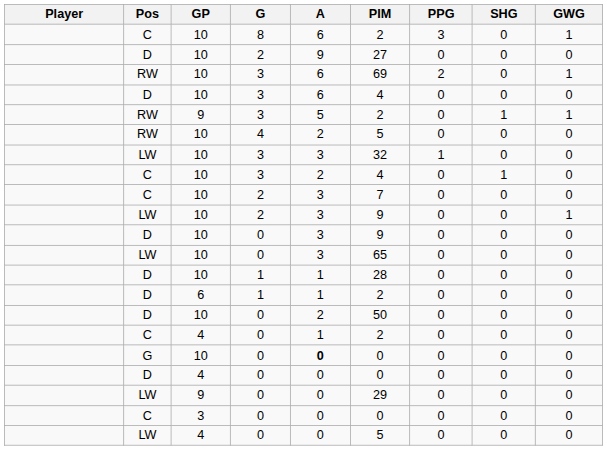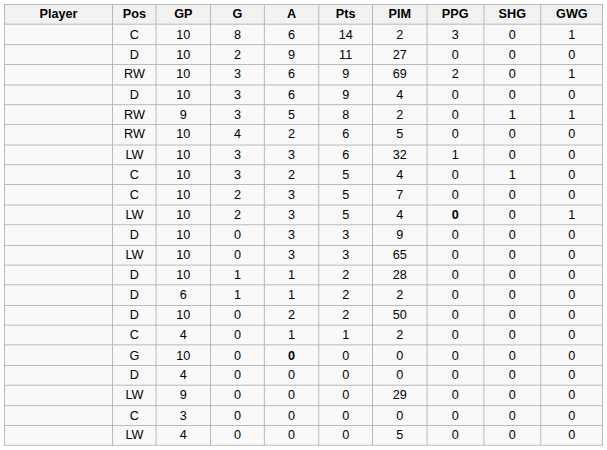 <table class="wikitable sortable" width="60%">
 <tr ALIGN="center">
 <th bgcolor="#DDDDFF" width="10%">Player</th>
 <th bgcolor="#DDDDFF" width="3%" title="Position">Pos</th>
 <th bgcolor="#DDDDFF" width="5%" title="Games played">GP</th>
 <th bgcolor="#DDDDFF" width="5%" title="Goals">G</th>
 <th bgcolor="#DDDDFF" width="5%" title="Assists">A</th>
+<th bgcolor="#DDDDFF" width="5%" title="Points">Pts</th>
 <th bgcolor="#DDDDFF" width="5%" title="Penalties in Minutes">PIM</th>
 <th bgcolor="#DDDDFF" width="5%" title="Power play goals">PPG</th>
 <th bgcolor="#DDDDFF" width="5%" title="Short-handed goals">SHG</th>
 <th bgcolor="#DDDDFF" width="5%" title="Game-winning goals">GWG</th>
 </tr>
 <tr align="center">
 <td align="right"></td>
 <td>C</td>
 <td>10</td>
 <td>8</td>
 <td>6</td>
+<td>14</td>
 <td>2</td>
 <td>3</td>
 <td>0</td>
 <td>1</td>
 </tr>
 <tr align="center">
 <td align="right"></td>
 <td>D</td>
 <td>10</td>
 <td>2</td>
 <td>9</td>
+<td>11</td>
 <td>27</td>
 <td>0</td>
 <td>0</td>
 <td>0</td>
 </tr>
 <tr align="center">
 <td align="right"></td>
 <td>RW</td>
 <td>10</td>
 <td>3</td>
 <td>6</td>
+<td>9</td>
 <td>69</td>
 <td>2</td>
 <td>0</td>
 <td>1</td>
 </tr>
 <tr align="center">
 <td align="right"></td>
 <td>D</td>
 <td>10</td>
 <td>3</td>
 <td>6</td>
+<td>9</td>
 <td>4</td>
 <td>0</td>
 <td>0</td>
 <td>0</td>
 </tr>
 <tr align="center">
 <td align="right"></td>
 <td>RW</td>
 <td>9</td>
 <td>3</td>
 <td>5</td>
+<td>8</td>
 <td>2</td>
 <td>0</td>
 <td>1</td>
 <td>1</td>
 </tr>
 <tr align="center">
 <td align="right"></td>
 <td>RW</td>
 <td>10</td>
 <td>4</td>
 <td>2</td>
+<td>6</td>
 <td>5</td>
 <td>0</td>
 <td>0</td>
 <td>0</td>
 </tr>
 <tr align="center">
 <td align="right"></td>
 <td>LW</td>
 <td>10</td>
 <td>3</td>
 <td>3</td>
+<td>6</td>
 <td>32</td>
 <td>1</td>
 <td>0</td>
 <td>0</td>
 </tr>
 <tr align="center">
 <td align="right"></td>
 <td>C</td>
 <td>10</td>
 <td>3</td>
 <td>2</td>
+<td>5</td>
 <td>4</td>
 <td>0</td>
 <td>1</td>
 <td>0</td>
 </tr>
 <tr align="center">
 <td align="right"></td>
 <td>C</td>
 <td>10</td>
 <td>2</td>
 <td>3</td>
+<td>5</td>
 <td>7</td>
 <td>0</td>
 <td>0</td>
 <td>0</td>
 </tr>
 <tr align="center">
 <td align="right"></td>
 <td>LW</td>
 <td>10</td>
 <td>2</td>
 <td>3</td>
-<td>9</td>
-<td>0</td>
+<td>5</td>
+<td>4</td>
+<td><strong>0</strong></td>
 <td>0</td>
 <td>1</td>
 </tr>
 <tr align="center">
 <td align="right"></td>
 <td>D</td>
 <td>10</td>
 <td>0</td>
+<td>3</td>
 <td>3</td>
 <td>9</td>
 <td>0</td>
 <td>0</td>
 <td>0</td>
 </tr>
 <tr align="center">
 <td align="right"></td>
 <td>LW</td>
 <td>10</td>
 <td>0</td>
 <td>3</td>
+<td>3</td>
 <td>65</td>
 <td>0</td>
 <td>0</td>
 <td>0</td>
 </tr>
 <tr align="center">
 <td align="right"></td>
 <td>D</td>
 <td>10</td>
 <td>1</td>
 <td>1</td>
+<td>2</td>
 <td>28</td>
 <td>0</td>
 <td>0</td>
 <td>0</td>
 </tr>
 <tr align="center">
 <td align="right"></td>
 <td>D</td>
 <td>6</td>
 <td>1</td>
 <td>1</td>
 <td>2</td>
+<td>2</td>
 <td>0</td>
 <td>0</td>
 <td>0</td>
 </tr>
 <tr align="center">
 <td align="right"></td>
 <td>D</td>
 <td>10</td>
 <td>0</td>
+<td>2</td>
 <td>2</td>
 <td>50</td>
 <td>0</td>
 <td>0</td>
 <td>0</td>
 </tr>
 <tr align="center">
 <td align="right"></td>
 <td>C</td>
 <td>4</td>
 <td>0</td>
+<td>1</td>
 <td>1</td>
 <td>2</td>
 <td>0</td>
 <td>0</td>
 <td>0</td>
 </tr>
 <tr align="center">
 <td align="right"></td>
 <td>G</td>
 <td>10</td>
 <td>0</td>
 <td><strong>0</strong></td>
 <td>0</td>
 <td>0</td>
 <td>0</td>
 <td>0</td>
+<td>0</td>
 </tr>
 <tr align="center">
 <td align="right"></td>
 <td>D</td>
 <td>4</td>
 <td>0</td>
 <td>0</td>
 <td>0</td>
 <td>0</td>
 <td>0</td>
 <td>0</td>
+<td>0</td>
 </tr>
 <tr align="center">
 <td align="right"></td>
 <td>LW</td>
 <td>9</td>
+<td>0</td>
 <td>0</td>
 <td>0</td>
 <td>29</td>
 <td>0</td>
 <td>0</td>
 <td>0</td>
 </tr>
 <tr align="center">
 <td align="right"></td>
 <td>C</td>
 <td>3</td>
 <td>0</td>
 <td>0</td>
 <td>0</td>
 <td>0</td>
 <td>0</td>
 <td>0</td>
+<td>0</td>
 </tr>
 <tr align="center">
 <td align="right"></td>
 <td>LW</td>
 <td>4</td>
+<td>0</td>
 <td>0</td>
 <td>0</td>
 <td>5</td>
 <td>0</td>
 <td>0</td>
 <td>0</td>
 </tr>
 </table>
